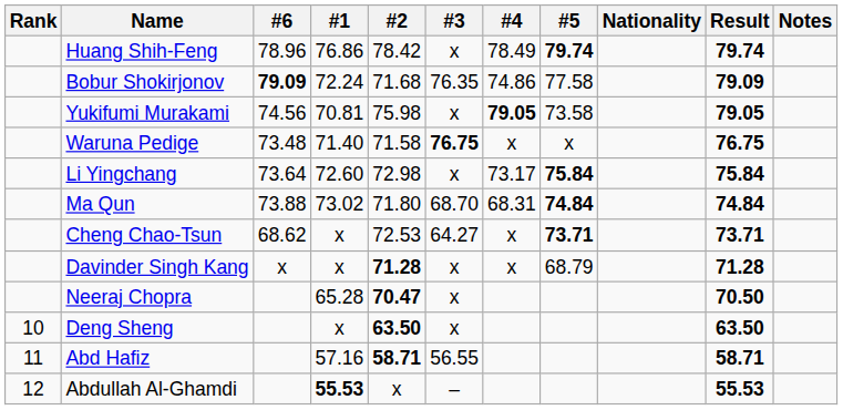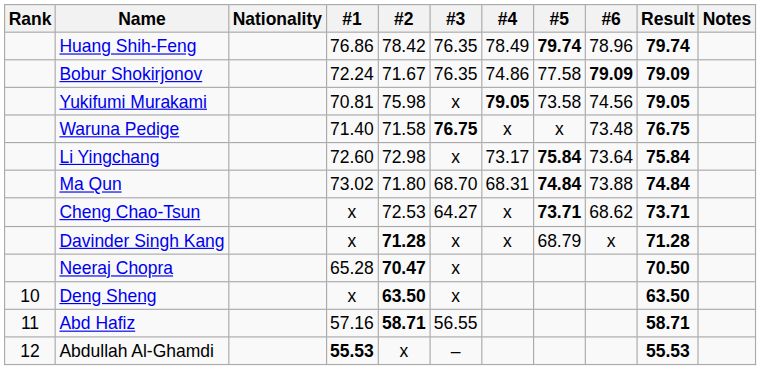 <table class="wikitable sortable" style="text-align:center;font-size:95%">
 <tr>
 <th>Rank</th>
 <th>Name</th>
-<th>#6</th>
+<th>Nationality</th>
 <th>#1</th>
 <th>#2</th>
 <th>#3</th>
 <th>#4</th>
 <th>#5</th>
-<th>Nationality</th>
+<th>#6</th>
 <th>Result</th>
 <th>Notes</th>
 </tr>
 <tr>
 <td></td>
 <td align=left><a href='#'>Huang Shih-Feng</a></td>
-<td>78.96</td>
+<td align=left></td>
 <td>76.86</td>
 <td>78.42</td>
-<td>x</td>
+<td>76.35</td>
 <td>78.49</td>
 <td><strong>79.74</strong></td>
-<td align=left></td>
+<td>78.96</td>
 <td><strong>79.74</strong></td>
 <td></td>
 </tr>
 <tr>
 <td></td>
 <td align=left><a href='#'>Bobur Shokirjonov</a></td>
-<td><strong>79.09</strong></td>
+<td align=left></td>
 <td>72.24</td>
-<td>71.68</td>
+<td>71.67</td>
 <td>76.35</td>
 <td>74.86</td>
 <td>77.58</td>
-<td align=left></td>
+<td><strong>79.09</strong></td>
 <td><strong>79.09</strong></td>
 <td></td>
 </tr>
 <tr>
 <td></td>
 <td align=left><a href='#'>Yukifumi Murakami</a></td>
-<td>74.56</td>
+<td align=left></td>
 <td>70.81</td>
 <td>75.98</td>
 <td>x</td>
 <td><strong>79.05</strong></td>
 <td>73.58</td>
-<td align=left></td>
+<td>74.56</td>
 <td><strong>79.05</strong></td>
 <td></td>
 </tr>
 <tr>
 <td></td>
 <td align=left><a href='#'>Waruna Pedige</a></td>
-<td>73.48</td>
+<td align=left></td>
 <td>71.40</td>
 <td>71.58</td>
 <td><strong>76.75</strong></td>
 <td>x</td>
 <td>x</td>
-<td align=left></td>
+<td>73.48</td>
 <td><strong>76.75</strong></td>
 <td></td>
 </tr>
 <tr>
 <td></td>
 <td align=left><a href='#'>Li Yingchang</a></td>
-<td>73.64</td>
+<td align=left></td>
 <td>72.60</td>
 <td>72.98</td>
 <td>x</td>
 <td>73.17</td>
 <td><strong>75.84</strong></td>
-<td align=left></td>
+<td>73.64</td>
 <td><strong>75.84</strong></td>
 <td></td>
 </tr>
 <tr>
 <td></td>
 <td align=left><a href='#'>Ma Qun</a></td>
-<td>73.88</td>
+<td align=left></td>
 <td>73.02</td>
 <td>71.80</td>
 <td>68.70</td>
 <td>68.31</td>
 <td><strong>74.84</strong></td>
-<td align=left></td>
+<td>73.88</td>
 <td><strong>74.84</strong></td>
 <td></td>
 </tr>
 <tr>
 <td></td>
 <td align=left><a href='#'>Cheng Chao-Tsun</a></td>
-<td>68.62</td>
+<td align=left></td>
 <td>x</td>
 <td>72.53</td>
 <td>64.27</td>
 <td>x</td>
 <td><strong>73.71</strong></td>
-<td align=left></td>
+<td>68.62</td>
 <td><strong>73.71</strong></td>
 <td></td>
 </tr>
 <tr>
 <td></td>
 <td align=left><a href='#'>Davinder Singh Kang</a></td>
-<td>x</td>
+<td align=left></td>
 <td>x</td>
 <td><strong>71.28</strong></td>
 <td>x</td>
 <td>x</td>
 <td>68.79</td>
-<td align=left></td>
+<td>x</td>
 <td><strong>71.28</strong></td>
 <td></td>
 </tr>
 <tr>
 <td></td>
 <td align=left><a href='#'>Neeraj Chopra</a></td>
-<td></td>
+<td align=left></td>
 <td>65.28</td>
 <td><strong>70.47</strong></td>
 <td>x</td>
 <td></td>
 <td></td>
-<td align=left></td>
+<td></td>
 <td><strong>70.50</strong></td>
 <td></td>
 </tr>
 <tr>
 <td>10</td>
 <td align=left><a href='#'>Deng Sheng</a></td>
-<td></td>
+<td align=left></td>
 <td>x</td>
 <td><strong>63.50</strong></td>
 <td>x</td>
 <td></td>
 <td></td>
-<td align=left></td>
+<td></td>
 <td><strong>63.50</strong></td>
 <td></td>
 </tr>
 <tr>
 <td>11</td>
 <td align=left><a href='#'>Abd Hafiz</a></td>
-<td></td>
+<td align=left></td>
 <td>57.16</td>
 <td><strong>58.71</strong></td>
 <td>56.55</td>
 <td></td>
 <td></td>
-<td align=left></td>
+<td></td>
 <td><strong>58.71</strong></td>
 <td></td>
 </tr>
 <tr>
 <td>12</td>
 <td align=left>Abdullah Al-Ghamdi</td>
-<td></td>
+<td align=left></td>
 <td><strong>55.53</strong></td>
 <td>x</td>
 <td>–</td>
 <td></td>
 <td></td>
-<td align=left></td>
+<td></td>
 <td><strong>55.53</strong></td>
 <td></td>
 </tr>
 </table>
